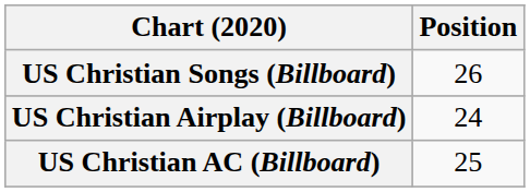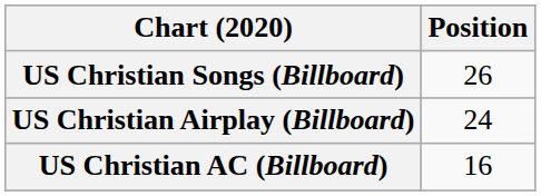 <table class="wikitable sortable plainrowheaders" style="text-align:center">
 <tr>
 <th scope="col">Chart (2020)</th>
 <th scope="col">Position</th>
 </tr>
 <tr>
 <th scope="row">US Christian Songs (<em>Billboard</em>)</th>
 <td>26</td>
 </tr>
 <tr>
 <th scope="row">US Christian Airplay (<em>Billboard</em>)</th>
 <td>24</td>
 </tr>
 <tr>
 <th scope="row">US Christian AC (<em>Billboard</em>)</th>
-<td>25</td>
+<td>16</td>
 </tr>
 </table>
